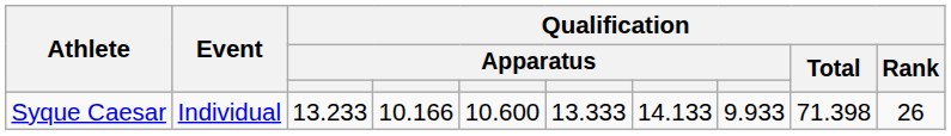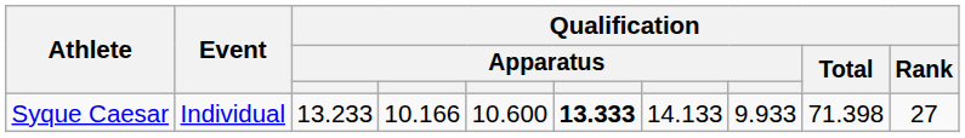 <table class="wikitable" style="font-size:90%">
 <tr>
 <th rowspan=3>Athlete</th>
 <th rowspan=3>Event</th>
 <th colspan =8>Qualification</th>
 </tr>
 <tr style="font-size:95%">
 <th colspan=6>Apparatus</th>
 <th rowspan=2>Total</th>
 <th rowspan=2>Rank</th>
 </tr>
 <tr style="font-size:95%">
 <th></th>
 <th></th>
 <th></th>
 <th></th>
 <th></th>
 <th></th>
 </tr>
 <tr align=center>
 <td align=left><a href='#'>Syque Caesar</a></td>
 <td align=left><a href='#'>Individual</a></td>
 <td>13.233</td>
 <td>10.166</td>
 <td>10.600</td>
-<td>13.333</td>
+<td><strong>13.333</strong></td>
 <td>14.133</td>
 <td>9.933</td>
 <td>71.398</td>
-<td>26</td>
+<td>27</td>
 </tr>
 </table>
